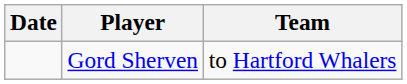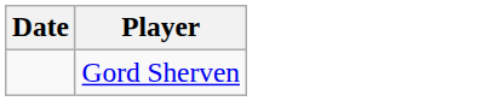 <table class="wikitable">
 <tr>
 <th>Date</th>
 <th>Player</th>
-<th>Team</th>
 </tr>
 <tr>
 <td></td>
 <td><a href='#'>Gord Sherven</a></td>
-<td>to <a href='#'>Hartford Whalers</a></td>
 </tr>
 </table>
